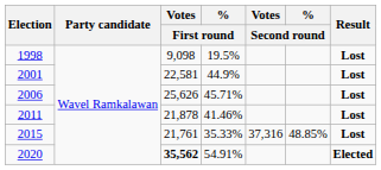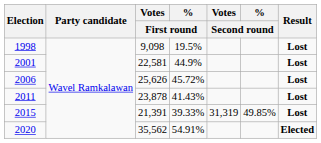 <table class=wikitable style=text-align:center>
 <tr>
 <th rowspan="2">Election</th>
 <th rowspan="2">Party candidate</th>
 <th>Votes</th>
 <th><strong>%</strong></th>
 <th>Votes</th>
 <th><strong>%</strong></th>
 <th rowspan="2">Result</th>
 </tr>
 <tr>
 <th colspan="2">First round</th>
 <th colspan="2">Second round</th>
 </tr>
 <tr>
 <td><a href='#'>1998</a></td>
 <td rowspan="6"><a href='#'>Wavel Ramkalawan</a></td>
 <td>9,098</td>
 <td>19.5%</td>
 <td></td>
 <td></td>
 <td><strong>Lost</strong> </td>
 </tr>
 <tr>
 <td><a href='#'>2001</a></td>
 <td>22,581</td>
 <td>44.9%</td>
 <td></td>
 <td></td>
 <td><strong>Lost</strong> </td>
 </tr>
 <tr>
 <td><a href='#'>2006</a></td>
 <td>25,626</td>
-<td>45.71%</td>
+<td>45.72%</td>
 <td></td>
 <td></td>
 <td><strong>Lost</strong> </td>
 </tr>
 <tr>
 <td><a href='#'>2011</a></td>
-<td>21,878</td>
-<td>41.46%</td>
+<td>23,878</td>
+<td>41.43%</td>
 <td></td>
 <td></td>
 <td><strong>Lost</strong> </td>
 </tr>
 <tr>
 <td><a href='#'>2015</a></td>
-<td>21,761</td>
-<td>35.33%</td>
-<td>37,316</td>
-<td>48.85%</td>
+<td>21,391</td>
+<td>39.33%</td>
+<td>31,319</td>
+<td>49.85%</td>
 <td><strong>Lost</strong> </td>
 </tr>
 <tr>
 <td><a href='#'>2020</a></td>
-<td><strong>35,562</strong></td>
+<td>35,562</td>
 <td>54.91%</td>
 <td></td>
 <td></td>
 <td><strong>Elected</strong> </td>
 </tr>
 </table>
